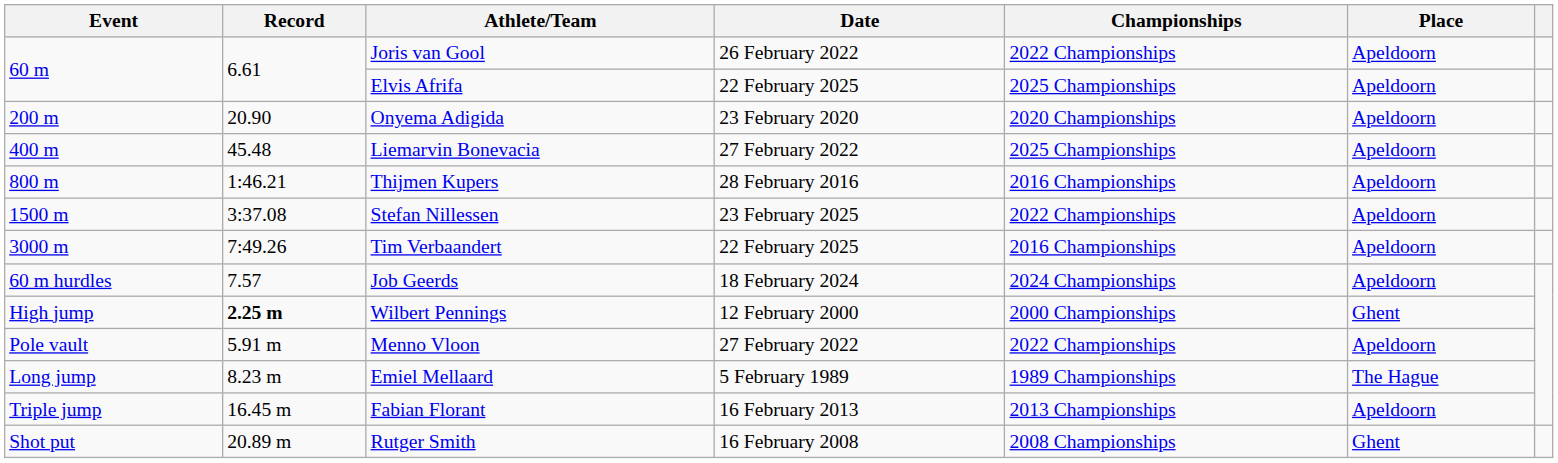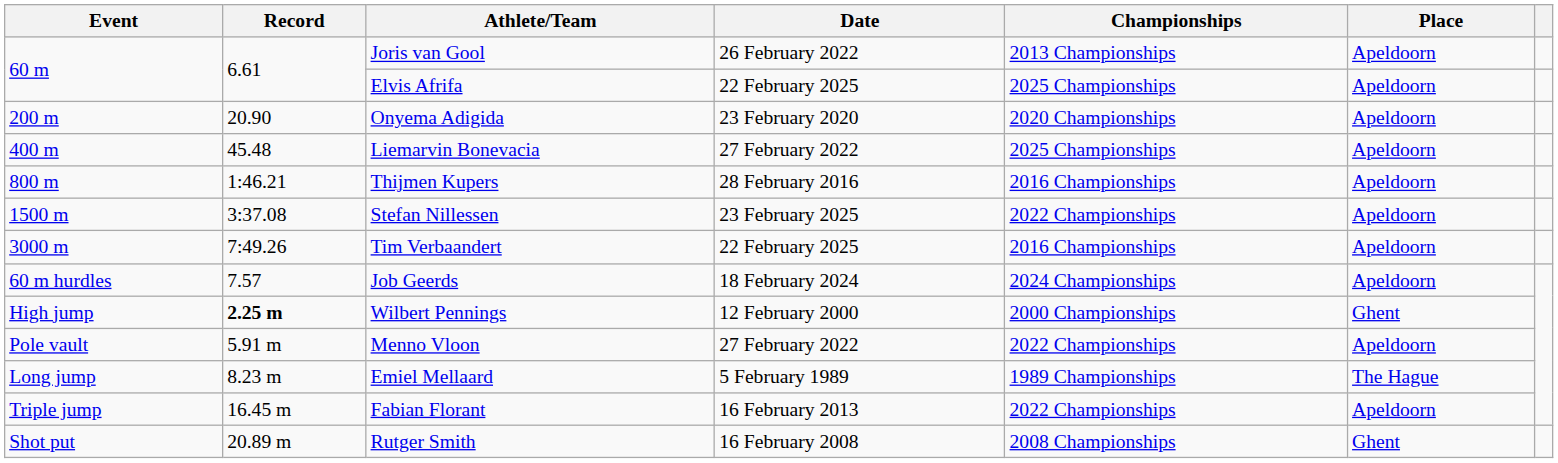 <table class="wikitable" style="font-size:95%; width: 95%;">
 <tr>
 <th>Event</th>
 <th>Record</th>
 <th>Athlete/Team</th>
 <th>Date</th>
 <th>Championships</th>
 <th>Place</th>
 <th></th>
 </tr>
 <tr>
 <td rowspan=2><a href='#'> 60 m</a></td>
 <td rowspan=2>6.61</td>
 <td><a href='#'>Joris van Gool</a></td>
 <td>26 February 2022</td>
-<td><a href='#'>2022 Championships</a></td>
+<td><a href='#'>2013 Championships</a></td>
 <td><a href='#'>Apeldoorn</a></td>
 <td></td>
 </tr>
 <tr>
 <td><a href='#'>Elvis Afrifa</a></td>
 <td>22 February 2025</td>
 <td><a href='#'>2025 Championships</a></td>
 <td><a href='#'>Apeldoorn</a></td>
 <td></td>
 </tr>
 <tr>
 <td><a href='#'>200 m</a></td>
 <td>20.90</td>
 <td><a href='#'>Onyema Adigida</a></td>
 <td>23 February 2020</td>
 <td><a href='#'>2020 Championships</a></td>
 <td><a href='#'>Apeldoorn</a></td>
 </tr>
 <tr>
 <td><a href='#'>400 m</a></td>
 <td>45.48 </td>
 <td><a href='#'>Liemarvin Bonevacia</a></td>
 <td>27 February 2022</td>
 <td><a href='#'>2025 Championships</a></td>
 <td><a href='#'>Apeldoorn</a></td>
 <td></td>
 </tr>
 <tr>
 <td><a href='#'>800 m</a></td>
 <td>1:46.21</td>
 <td><a href='#'>Thijmen Kupers</a></td>
 <td>28 February 2016</td>
 <td><a href='#'>2016 Championships</a></td>
 <td><a href='#'>Apeldoorn</a></td>
 </tr>
 <tr>
 <td><a href='#'>1500 m</a></td>
 <td>3:37.08</td>
 <td><a href='#'>Stefan Nillessen</a></td>
 <td>23 February 2025</td>
 <td><a href='#'>2022 Championships</a></td>
 <td><a href='#'>Apeldoorn</a></td>
 <td></td>
 </tr>
 <tr>
 <td><a href='#'>3000 m</a></td>
 <td>7:49.26</td>
 <td><a href='#'>Tim Verbaandert</a></td>
 <td>22 February 2025</td>
 <td><a href='#'>2016 Championships</a></td>
 <td><a href='#'>Apeldoorn</a></td>
 <td></td>
 </tr>
 <tr>
 <td><a href='#'>60 m hurdles</a></td>
 <td>7.57</td>
 <td><a href='#'>Job Geerds</a></td>
 <td>18 February 2024</td>
 <td><a href='#'>2024 Championships</a></td>
 <td><a href='#'>Apeldoorn</a></td>
 </tr>
 <tr>
 <td><a href='#'>High jump</a></td>
 <td><strong>2.25 m</strong></td>
 <td><a href='#'>Wilbert Pennings</a></td>
 <td>12 February 2000</td>
 <td><a href='#'>2000 Championships</a></td>
 <td><a href='#'>Ghent</a></td>
 </tr>
 <tr>
 <td><a href='#'>Pole vault</a></td>
 <td>5.91 m</td>
 <td><a href='#'>Menno Vloon</a></td>
 <td>27 February 2022</td>
 <td><a href='#'>2022 Championships</a></td>
 <td><a href='#'>Apeldoorn</a></td>
 </tr>
 <tr>
 <td><a href='#'>Long jump</a></td>
 <td>8.23 m</td>
 <td><a href='#'>Emiel Mellaard</a></td>
 <td>5 February 1989</td>
 <td><a href='#'>1989 Championships</a></td>
 <td><a href='#'>The Hague</a></td>
 </tr>
 <tr>
 <td><a href='#'>Triple jump</a></td>
 <td>16.45 m</td>
 <td><a href='#'>Fabian Florant</a></td>
 <td>16 February 2013</td>
-<td><a href='#'>2013 Championships</a></td>
+<td><a href='#'>2022 Championships</a></td>
 <td><a href='#'>Apeldoorn</a></td>
 </tr>
 <tr>
 <td><a href='#'>Shot put</a></td>
 <td>20.89 m</td>
 <td><a href='#'>Rutger Smith</a></td>
 <td>16 February 2008</td>
 <td><a href='#'>2008 Championships</a></td>
 <td><a href='#'>Ghent</a></td>
 <td></td>
 </tr>
 </table>
